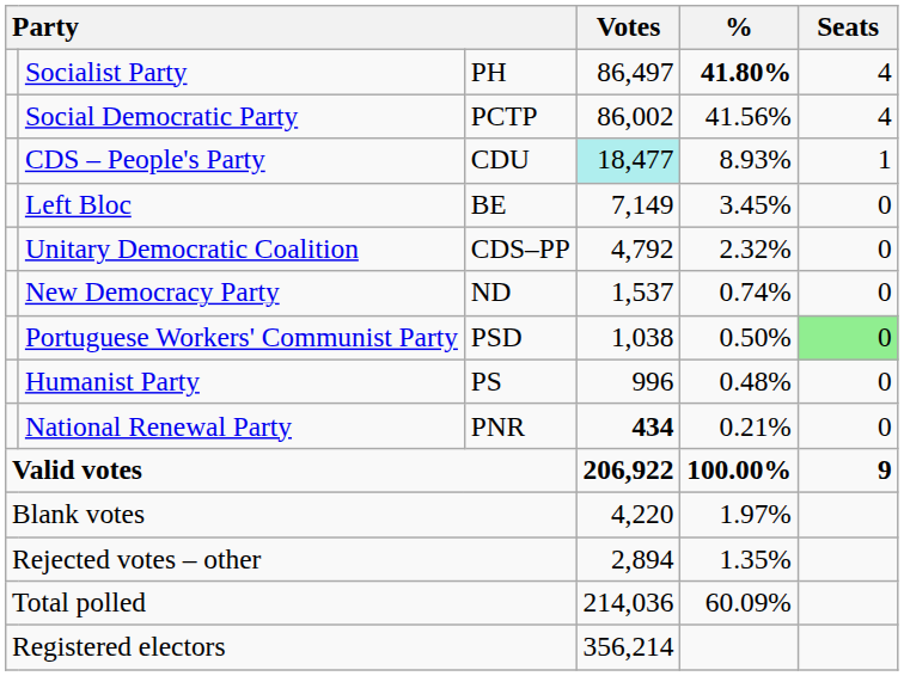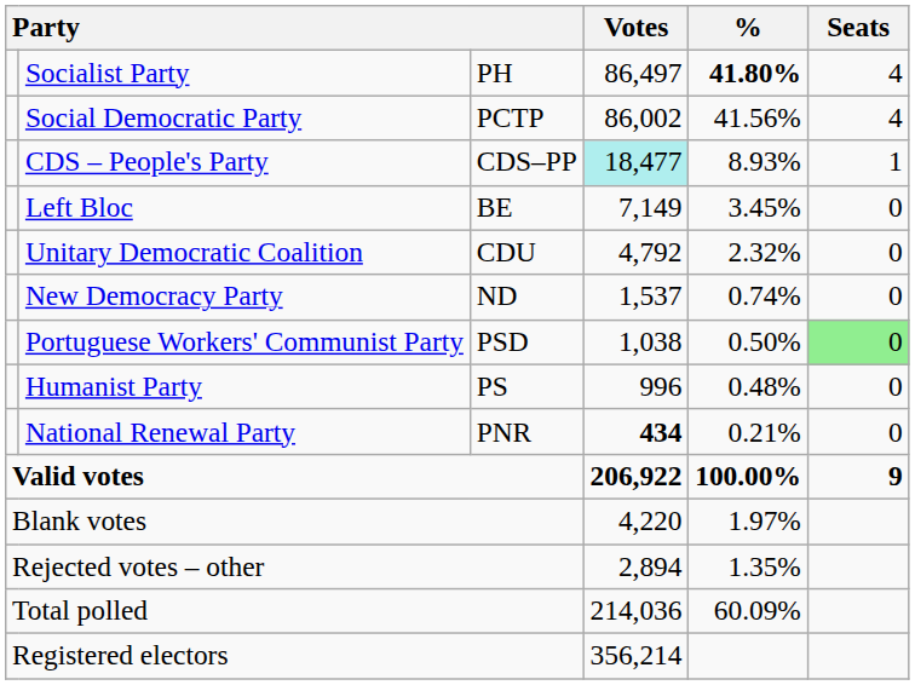 <table class="wikitable" border="1" style="text-align:right;">
 <tr>
 <th style="text-align:left;" colspan=3>Party</th>
 <th align=center width="50">Votes</th>
 <th align=center width="50">%</th>
 <th align=center width="50">Seats</th>
 </tr>
 <tr>
 <td></td>
 <td align=left><a href='#'>Socialist Party</a></td>
 <td align=left>PH</td>
 <td>86,497</td>
 <td><strong>41.80%</strong></td>
 <td>4</td>
 </tr>
 <tr>
 <td></td>
 <td align=left><a href='#'>Social Democratic Party</a></td>
 <td align=left>PCTP</td>
 <td>86,002</td>
 <td>41.56%</td>
 <td>4</td>
 </tr>
 <tr>
 <td></td>
 <td align=left><a href='#'>CDS – People's Party</a></td>
-<td align=left>CDU</td>
+<td align=left style="white-space: nowrap;">CDS–PP</td>
 <td style="background: paleturquoise;">18,477</td>
 <td>8.93%</td>
 <td>1</td>
 </tr>
 <tr>
 <td></td>
 <td align=left><a href='#'>Left Bloc</a></td>
 <td align=left>BE</td>
 <td>7,149</td>
 <td>3.45%</td>
 <td>0</td>
 </tr>
 <tr>
 <td></td>
 <td align=left style="white-space: nowrap;"><a href='#'>Unitary Democratic Coalition</a></td>
-<td align=left style="white-space: nowrap;">CDS–PP</td>
+<td align=left>CDU</td>
 <td>4,792</td>
 <td>2.32%</td>
 <td>0</td>
 </tr>
 <tr>
 <td></td>
 <td align=left><a href='#'>New Democracy Party</a></td>
 <td align=left>ND</td>
 <td>1,537</td>
 <td>0.74%</td>
 <td>0</td>
 </tr>
 <tr>
 <td></td>
 <td align=left><a href='#'>Portuguese Workers' Communist Party</a></td>
 <td align=left>PSD</td>
 <td>1,038</td>
 <td>0.50%</td>
 <td style="background: lightgreen;">0</td>
 </tr>
 <tr>
 <td></td>
 <td align=left><a href='#'>Humanist Party</a></td>
 <td align=left>PS</td>
 <td>996</td>
 <td>0.48%</td>
 <td>0</td>
 </tr>
 <tr>
 <td></td>
 <td align=left><a href='#'>National Renewal Party</a></td>
 <td align=left>PNR</td>
 <td><strong>434</strong></td>
 <td>0.21%</td>
 <td>0</td>
 </tr>
 <tr style="font-weight:bold">
 <td align=left colspan=3>Valid votes</td>
 <td>206,922</td>
 <td>100.00%</td>
 <td>9</td>
 </tr>
 <tr>
 <td align=left colspan=3>Blank votes</td>
 <td>4,220</td>
 <td>1.97%</td>
 <td></td>
 </tr>
 <tr>
 <td align=left colspan=3>Rejected votes – other</td>
 <td>2,894</td>
 <td>1.35%</td>
 <td></td>
 </tr>
 <tr>
 <td align=left colspan=3>Total polled</td>
 <td>214,036</td>
 <td>60.09%</td>
 <td></td>
 </tr>
 <tr>
 <td align=left colspan=3>Registered electors</td>
 <td>356,214</td>
 <td></td>
 <td></td>
 </tr>
 </table>
